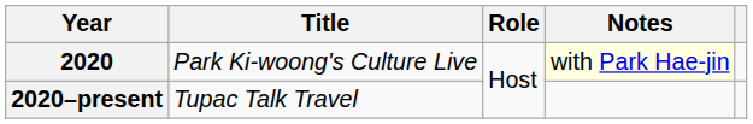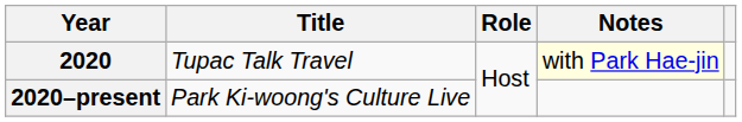 <table class="wikitable sortable plainrowheaders">
 <tr>
 <th scope="col">Year</th>
 <th scope="col">Title</th>
 <th scope="col">Role</th>
 <th scope="col">Notes</th>
 <th scope="col" class="unsortable"></th>
 </tr>
 <tr>
 <th scope="row" rowspan="1">2020</th>
-<td><em>Park Ki-woong's Culture Live</em></td>
+<td><em>Tupac Talk Travel</em></td>
 <td rowspan=2>Host</td>
 <td style="background: lightyellow;">with <a href='#'>Park Hae-jin</a></td>
 <td></td>
 </tr>
 <tr>
 <th scope="row">2020–present</th>
-<td><em>Tupac Talk Travel</em></td>
+<td><em>Park Ki-woong's Culture Live</em></td>
 <td></td>
 <td></td>
 </tr>
 </table>
